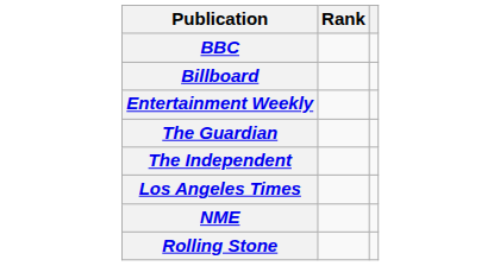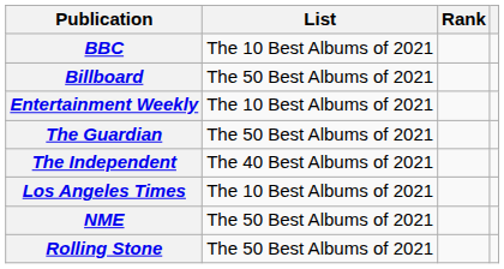 <table class="wikitable mw-collapsible sortable plainrowheaders" style="margin-left: auto; margin-right: auto; border: none;">
 <tr>
 <th scope="col">Publication</th>
+<th scope="col" class="unsortable">List</th>
 <th scope="col" data-sort-type="number">Rank</th>
 <th scope="col" class="unsortable"></th>
 </tr>
 <tr>
 <th scope="row"><em><a href='#'>BBC</a></em></th>
+<td>The 10 Best Albums of 2021</td>
 <td></td>
 <td></td>
 </tr>
 <tr>
 <th scope="row"><em><a href='#'>Billboard</a></em></th>
+<td>The 50 Best Albums of 2021</td>
 <td></td>
 <td></td>
 </tr>
 <tr>
 <th scope="row"><em><a href='#'>Entertainment Weekly</a></em></th>
+<td>The 10 Best Albums of 2021</td>
 <td></td>
 <td></td>
 </tr>
 <tr>
 <th scope="row"><em><a href='#'>The Guardian</a></em></th>
+<td>The 50 Best Albums of 2021</td>
 <td></td>
 <td></td>
 </tr>
 <tr>
 <th scope="row"><em><a href='#'>The Independent</a></em></th>
+<td>The 40 Best Albums of 2021</td>
 <td></td>
 <td></td>
 </tr>
 <tr>
 <th scope="row"><em><a href='#'>Los Angeles Times</a></em></th>
+<td>The 10 Best Albums of 2021</td>
 <td></td>
 <td></td>
 </tr>
 <tr>
 <th scope="row"><em><a href='#'>NME</a></em></th>
+<td>The 50 Best Albums of 2021</td>
 <td></td>
 <td></td>
 </tr>
 <tr>
 <th scope="row"><em><a href='#'>Rolling Stone</a></em></th>
+<td>The 50 Best Albums of 2021</td>
 <td></td>
 <td></td>
 </tr>
 </table>
